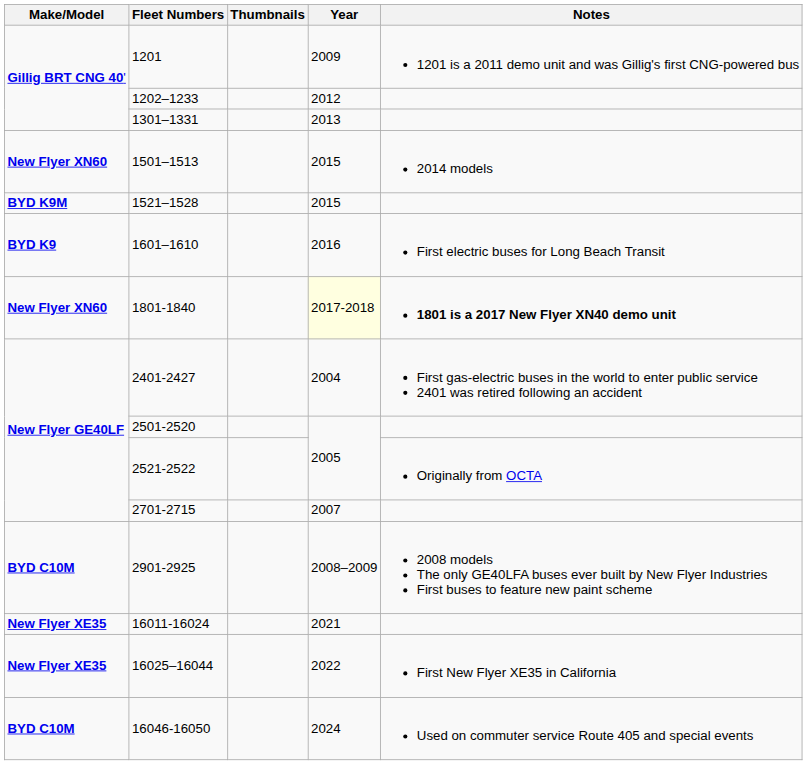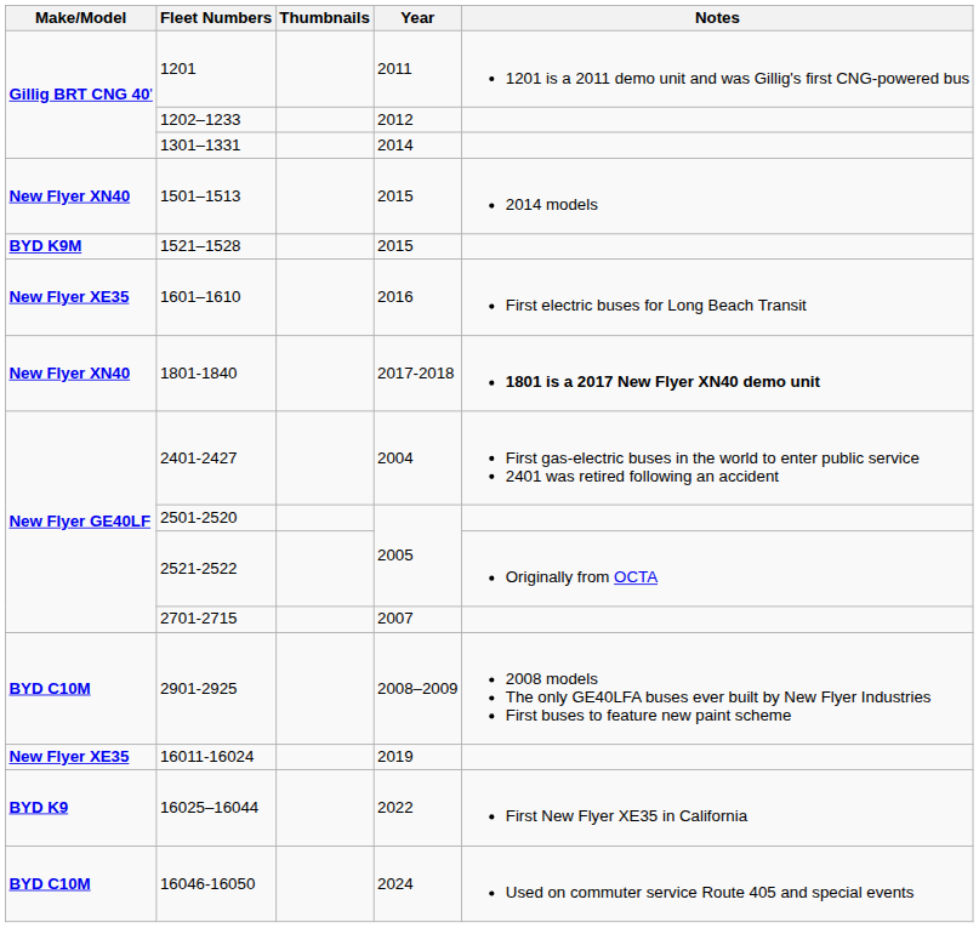 <table class="wikitable">
 <tr>
 <th>Make/Model</th>
 <th>Fleet Numbers</th>
 <th>Thumbnails</th>
 <th>Year</th>
 <th>Notes</th>
 </tr>
 <tr>
 <td rowspan="3"><a href='#'><strong>Gillig BRT CNG 40</strong>'</a></td>
 <td>1201</td>
 <td></td>
-<td>2009</td>
+<td>2011</td>
 <td><br><ul><li>1201 is a 2011 demo unit and was Gillig's first CNG-powered bus</li></ul></td>
 </tr>
 <tr>
 <td>1202–1233</td>
 <td></td>
 <td>2012</td>
 <td></td>
 </tr>
 <tr>
 <td>1301–1331</td>
 <td></td>
-<td>2013</td>
+<td>2014</td>
 <td></td>
 </tr>
 <tr>
-<td><strong><a href='#'>New Flyer XN60</a></strong></td>
+<td><strong><a href='#'>New Flyer XN40</a></strong></td>
 <td>1501–1513</td>
 <td></td>
 <td>2015</td>
 <td><br><ul><li>2014 models</li></ul></td>
 </tr>
 <tr>
 <td><strong><a href='#'>BYD K9M</a></strong></td>
 <td>1521–1528</td>
 <td></td>
 <td>2015</td>
 <td></td>
 </tr>
 <tr>
-<td><strong><a href='#'>BYD K9</a></strong></td>
+<td><strong><a href='#'>New Flyer XE35</a></strong></td>
 <td>1601–1610</td>
 <td></td>
 <td>2016</td>
 <td><br><ul><li>First electric buses for Long Beach Transit</li></ul></td>
 </tr>
 <tr>
-<td><strong><a href='#'>New Flyer XN60</a></strong></td>
+<td><strong><a href='#'>New Flyer XN40</a></strong></td>
 <td>1801-1840</td>
 <td></td>
-<td style="background: lightyellow;">2017-2018</td>
+<td>2017-2018</td>
 <td><strong><br><ul><li>1801 is a 2017 New Flyer XN40 demo unit</li></ul></strong></td>
 </tr>
 <tr>
 <td rowspan="4"><strong><a href='#'>New Flyer GE40LF</a></strong></td>
 <td>2401-2427</td>
 <td></td>
 <td>2004</td>
 <td><br><ul><li>First gas-electric buses in the world to enter public service</li><li>2401 was retired following an accident</li></ul></td>
 </tr>
 <tr>
 <td>2501-2520</td>
 <td></td>
 <td rowspan="2">2005</td>
 <td></td>
 </tr>
 <tr>
 <td>2521-2522</td>
 <td></td>
 <td><br><ul><li>Originally from <a href='#'>OCTA</a></li></ul></td>
 </tr>
 <tr>
 <td>2701-2715</td>
 <td></td>
 <td>2007</td>
 <td></td>
 </tr>
 <tr>
 <td><strong><a href='#'>BYD C10M</a></strong></td>
 <td>2901-2925</td>
 <td></td>
 <td>2008–2009</td>
 <td><br><ul><li>2008 models</li><li>The only GE40LFA buses ever built by New Flyer Industries</li><li>First buses to feature new paint scheme</li></ul></td>
 </tr>
 <tr>
 <td><strong><a href='#'>New Flyer XE35</a></strong></td>
 <td>16011-16024</td>
 <td></td>
-<td>2021</td>
+<td>2019</td>
 <td></td>
 </tr>
 <tr>
-<td><strong><a href='#'>New Flyer XE35</a></strong></td>
+<td><strong><a href='#'>BYD K9</a></strong></td>
 <td>16025–16044</td>
 <td></td>
 <td>2022</td>
 <td><br><ul><li>First New Flyer XE35 in California</li></ul></td>
 </tr>
 <tr>
 <td><strong><a href='#'>BYD C10M</a></strong></td>
 <td>16046-16050</td>
 <td></td>
 <td>2024</td>
 <td><br><ul><li>Used on commuter service Route 405 and special events</li></ul></td>
 </tr>
 </table>
